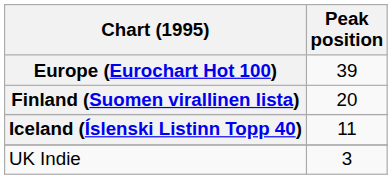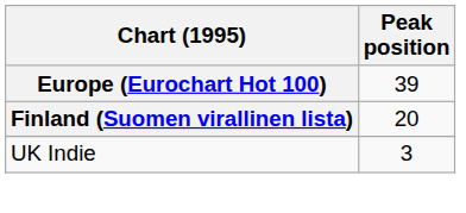 <table class="wikitable sortable plainrowheaders" style="text-align:center">
 <tr>
 <th>Chart (1995)</th>
 <th>Peak<br>position</th>
 </tr>
 <tr>
 <th scope="row">Europe (<a href='#'>Eurochart Hot 100</a>)</th>
 <td>39</td>
 </tr>
 <tr>
 <th scope="row">Finland (<a href='#'>Suomen virallinen lista</a>)</th>
 <td>20</td>
 </tr>
 <tr>
 </tr>
 <tr>
-<th scope="row">Iceland (<a href='#'>Íslenski Listinn Topp 40</a>)</th>
-<td>11</td>
-</tr>
-<tr>
 </tr>
 <tr>
 </tr>
 <tr>
 </tr>
 <tr>
 <td align=left>UK Indie</td>
 <td align=center>3</td>
 </tr>
 </table>
